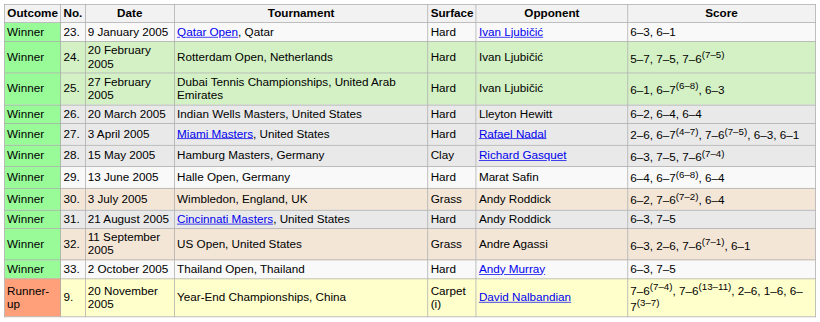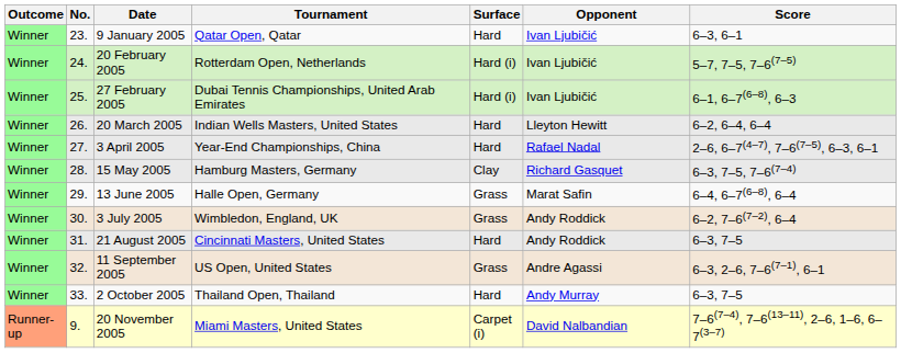 <table class="sortable wikitable">
 <tr>
 <th style="width:70px">Outcome</th>
 <th style="width:20px">No.</th>
 <th style="width:115px">Date</th>
 <th style="width:340px">Tournament</th>
 <th style="width:50px">Surface</th>
 <th style="width:200px">Opponent</th>
 <th style="width:250px" class="unsortable">Score</th>
 </tr>
 <tr>
 <td style="background:#98fb98;">Winner</td>
 <td>23.</td>
 <td>9 January 2005</td>
 <td><a href='#'>Qatar Open</a>, Qatar</td>
 <td>Hard</td>
 <td> <a href='#'>Ivan Ljubičić</a></td>
 <td>6–3, 6–1</td>
 </tr>
 <tr style="background:#d4f1c5;">
 <td style="background:#98fb98;">Winner</td>
 <td>24.</td>
 <td>20 February 2005</td>
 <td>Rotterdam Open, Netherlands</td>
-<td>Hard</td>
+<td>Hard (i)</td>
 <td> Ivan Ljubičić</td>
 <td>5–7, 7–5, 7–6<sup>(7–5)</sup></td>
 </tr>
 <tr style="background:#d4f1c5;">
 <td style="background:#98fb98;">Winner</td>
 <td>25.</td>
 <td>27 February 2005</td>
 <td>Dubai Tennis Championships, United Arab Emirates </td>
-<td>Hard</td>
+<td>Hard (i)</td>
 <td> Ivan Ljubičić</td>
 <td>6–1, 6–7<sup>(6–8)</sup>, 6–3</td>
 </tr>
 <tr style="background:#e9e9e9;">
 <td style="background:#98fb98;">Winner</td>
 <td>26.</td>
 <td>20 March 2005</td>
 <td>Indian Wells Masters, United States </td>
 <td>Hard</td>
 <td> Lleyton Hewitt</td>
 <td>6–2, 6–4, 6–4</td>
 </tr>
 <tr style="background:#e9e9e9;">
 <td style="background:#98fb98;">Winner</td>
 <td>27.</td>
 <td>3 April 2005</td>
-<td><a href='#'>Miami Masters</a>, United States</td>
+<td>Year-End Championships, China</td>
 <td>Hard</td>
 <td> <a href='#'>Rafael Nadal</a></td>
 <td>2–6, 6–7<sup>(4–7)</sup>, 7–6<sup>(7–5)</sup>, 6–3, 6–1</td>
 </tr>
 <tr style="background:#e9e9e9;">
 <td style="background:#98fb98;">Winner</td>
 <td>28.</td>
 <td>15 May 2005</td>
 <td>Hamburg Masters, Germany </td>
 <td>Clay</td>
 <td> <a href='#'>Richard Gasquet</a></td>
 <td>6–3, 7–5, 7–6<sup>(7–4)</sup></td>
 </tr>
 <tr>
 <td style="background:#98fb98;">Winner</td>
 <td>29.</td>
 <td>13 June 2005</td>
 <td>Halle Open, Germany </td>
-<td>Hard</td>
+<td>Grass</td>
 <td> Marat Safin</td>
 <td>6–4, 6–7<sup>(6–8)</sup>, 6–4</td>
 </tr>
 <tr style="background:#f3e6d7;">
 <td style="background:#98fb98;">Winner</td>
 <td>30.</td>
 <td>3 July 2005</td>
 <td>Wimbledon, England, UK </td>
 <td>Grass</td>
 <td> Andy Roddick</td>
 <td>6–2, 7–6<sup>(7–2)</sup>, 6–4</td>
 </tr>
 <tr style="background:#e9e9e9;">
 <td style="background:#98fb98;">Winner</td>
 <td>31.</td>
 <td>21 August 2005</td>
 <td><a href='#'>Cincinnati Masters</a>, United States</td>
 <td>Hard</td>
 <td> Andy Roddick</td>
 <td>6–3, 7–5</td>
 </tr>
 <tr style="background:#f3e6d7;">
 <td style="background:#98fb98;">Winner</td>
 <td>32.</td>
 <td>11 September 2005</td>
 <td>US Open,  United States </td>
 <td>Grass</td>
 <td> Andre Agassi</td>
 <td>6–3, 2–6, 7–6<sup>(7–1)</sup>, 6–1</td>
 </tr>
 <tr>
 <td style="background:#98fb98;">Winner</td>
 <td>33.</td>
 <td>2 October 2005</td>
 <td>Thailand Open, Thailand </td>
 <td>Hard</td>
 <td> <a href='#'>Andy Murray</a></td>
 <td>6–3, 7–5</td>
 </tr>
 <tr style="background:#ffc;">
 <td style="background:#ffa07a;">Runner-up</td>
 <td>9.</td>
 <td>20 November 2005</td>
-<td>Year-End Championships, China</td>
+<td><a href='#'>Miami Masters</a>, United States</td>
 <td>Carpet (i)</td>
 <td> <a href='#'>David Nalbandian</a></td>
 <td>7–6<sup>(7–4)</sup>, 7–6<sup>(13–11)</sup>, 2–6, 1–6, 6–7<sup>(3–7)</sup></td>
 </tr>
 </table>
